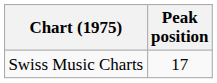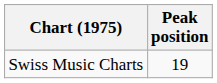 <table class="wikitable sortable">
 <tr>
 <th>Chart (1975)</th>
 <th>Peak<br>position</th>
 </tr>
 <tr>
 <td>Swiss Music Charts</td>
-<td style="text-align:center;">17</td>
+<td style="text-align:center;">19</td>
 </tr>
 </table>
